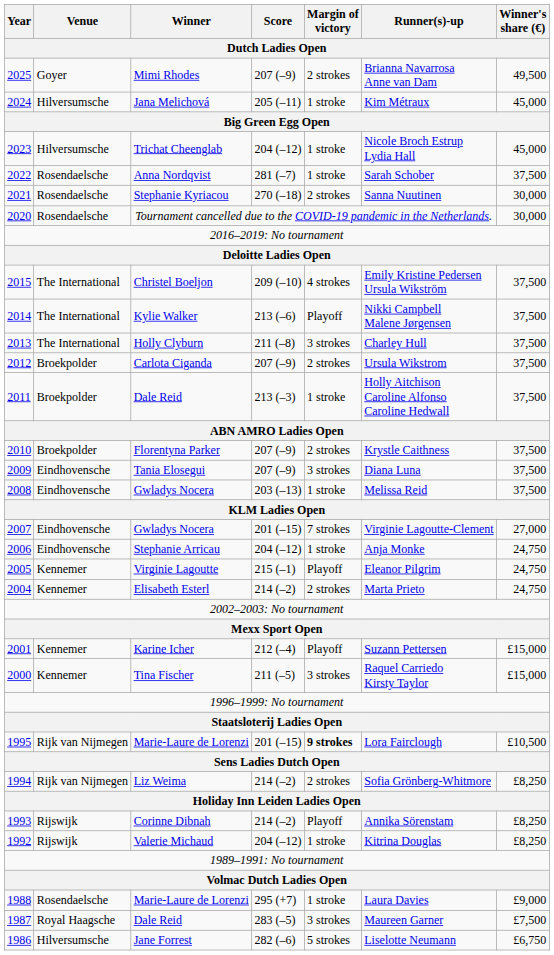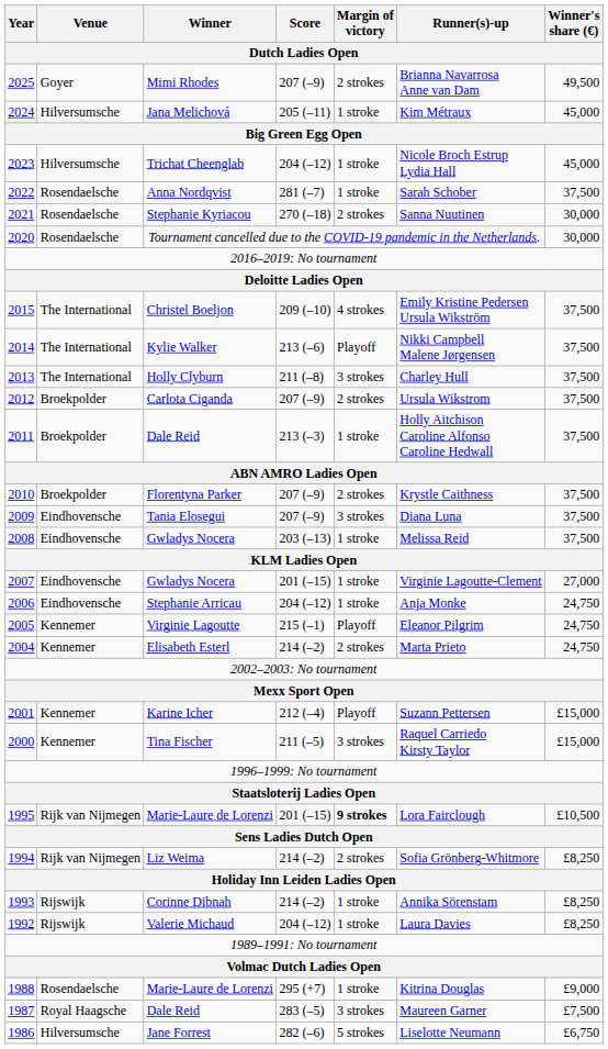 <table class=wikitable style="font-size:95%">
 <tr>
 <th>Year</th>
 <th>Venue</th>
 <th>Winner</th>
 <th>Score</th>
 <th>Margin of<br>victory</th>
 <th>Runner(s)-up</th>
 <th>Winner's<br>share (€)</th>
 </tr>
 <tr>
 <th colspan=10>Dutch Ladies Open</th>
 </tr>
 <tr>
 <td><a href='#'>2025</a></td>
 <td>Goyer</td>
 <td> <a href='#'>Mimi Rhodes</a></td>
 <td>207 (–9)</td>
 <td>2 strokes</td>
 <td> <a href='#'>Brianna Navarrosa</a><br> <a href='#'>Anne van Dam</a></td>
 <td align=right>49,500</td>
 </tr>
 <tr>
 <td><a href='#'>2024</a></td>
 <td>Hilversumsche</td>
 <td> <a href='#'>Jana Melichová</a></td>
 <td>205 (–11)</td>
 <td>1 stroke</td>
 <td> <a href='#'>Kim Métraux</a></td>
 <td align=right>45,000</td>
 </tr>
 <tr>
 <th colspan=10>Big Green Egg Open</th>
 </tr>
 <tr>
 <td><a href='#'>2023</a></td>
 <td>Hilversumsche</td>
 <td> <a href='#'>Trichat Cheenglab</a></td>
 <td>204 (–12)</td>
 <td>1 stroke</td>
 <td> <a href='#'>Nicole Broch Estrup</a><br> <a href='#'>Lydia Hall</a></td>
 <td align=right>45,000</td>
 </tr>
 <tr>
 <td><a href='#'>2022</a></td>
 <td>Rosendaelsche</td>
 <td> <a href='#'>Anna Nordqvist</a></td>
 <td>281 (–7)</td>
 <td>1 stroke</td>
 <td> <a href='#'>Sarah Schober</a></td>
 <td align=right>37,500</td>
 </tr>
 <tr>
 <td><a href='#'>2021</a></td>
 <td>Rosendaelsche</td>
 <td> <a href='#'>Stephanie Kyriacou</a></td>
 <td>270 (–18)</td>
 <td>2 strokes</td>
 <td> <a href='#'>Sanna Nuutinen</a></td>
 <td align=right>30,000</td>
 </tr>
 <tr>
 <td><a href='#'>2020</a></td>
 <td>Rosendaelsche</td>
 <td colspan=4 align=center><em>Tournament cancelled due to the <a href='#'>COVID-19 pandemic in the Netherlands</a>.</em></td>
 <td align=right>30,000</td>
 </tr>
 <tr>
 <td colspan=10 align=center><em>2016–2019: No tournament</em></td>
 </tr>
 <tr>
 <th colspan=10>Deloitte Ladies Open</th>
 </tr>
 <tr>
 <td><a href='#'>2015</a></td>
 <td>The International</td>
 <td> <a href='#'>Christel Boeljon</a></td>
 <td>209 (–10)</td>
 <td>4 strokes</td>
 <td> <a href='#'>Emily Kristine Pedersen</a><br> <a href='#'>Ursula Wikström</a></td>
 <td align=right>37,500</td>
 </tr>
 <tr>
 <td><a href='#'>2014</a></td>
 <td>The International</td>
 <td> <a href='#'>Kylie Walker</a></td>
 <td>213 (–6)</td>
 <td>Playoff</td>
 <td> <a href='#'>Nikki Campbell</a><br> <a href='#'>Malene Jørgensen</a></td>
 <td align=right>37,500</td>
 </tr>
 <tr>
 <td><a href='#'>2013</a></td>
 <td>The International</td>
 <td> <a href='#'>Holly Clyburn</a></td>
 <td>211 (–8)</td>
 <td>3 strokes</td>
 <td> <a href='#'>Charley Hull</a></td>
 <td align=right>37,500</td>
 </tr>
 <tr>
 <td><a href='#'>2012</a></td>
 <td>Broekpolder</td>
 <td> <a href='#'>Carlota Ciganda</a></td>
 <td>207 (–9)</td>
 <td>2 strokes</td>
 <td> <a href='#'>Ursula Wikstrom</a></td>
 <td align=right>37,500</td>
 </tr>
 <tr>
 <td><a href='#'>2011</a></td>
 <td>Broekpolder</td>
 <td> <a href='#'>Dale  Reid</a></td>
 <td>213 (–3)</td>
 <td>1 stroke</td>
 <td> <a href='#'>Holly Aitchison</a><br> <a href='#'>Caroline Alfonso</a><br> <a href='#'>Caroline Hedwall</a></td>
 <td align=right>37,500</td>
 </tr>
 <tr>
 <th colspan=10>ABN AMRO Ladies Open</th>
 </tr>
 <tr>
 <td><a href='#'>2010</a></td>
 <td>Broekpolder</td>
 <td> <a href='#'>Florentyna Parker</a></td>
 <td>207 (–9)</td>
 <td>2 strokes</td>
 <td> <a href='#'>Krystle Caithness</a></td>
 <td align=right>37,500</td>
 </tr>
 <tr>
 <td><a href='#'>2009</a></td>
 <td>Eindhovensche</td>
 <td> <a href='#'>Tania Elosegui</a></td>
 <td>207 (–9)</td>
 <td>3 strokes</td>
 <td> <a href='#'>Diana Luna</a></td>
 <td align=right>37,500</td>
 </tr>
 <tr>
 <td><a href='#'>2008</a></td>
 <td>Eindhovensche</td>
 <td> <a href='#'>Gwladys Nocera</a></td>
 <td>203 (–13)</td>
 <td>1 stroke</td>
 <td> <a href='#'>Melissa Reid</a></td>
 <td align=right>37,500</td>
 </tr>
 <tr>
 <th colspan=10>KLM Ladies Open</th>
 </tr>
 <tr>
 <td><a href='#'>2007</a></td>
 <td>Eindhovensche</td>
 <td> <a href='#'>Gwladys Nocera</a></td>
 <td>201 (–15)</td>
-<td>7 strokes</td>
+<td>1 stroke</td>
 <td> <a href='#'>Virginie Lagoutte-Clement</a></td>
 <td align=right>27,000</td>
 </tr>
 <tr>
 <td><a href='#'>2006</a></td>
 <td>Eindhovensche</td>
 <td> <a href='#'>Stephanie Arricau</a></td>
 <td>204 (–12)</td>
 <td>1 stroke</td>
 <td> <a href='#'>Anja Monke</a></td>
 <td align=right>24,750</td>
 </tr>
 <tr>
 <td><a href='#'>2005</a></td>
 <td>Kennemer</td>
 <td> <a href='#'>Virginie Lagoutte</a></td>
 <td>215 (–1)</td>
 <td>Playoff</td>
 <td> <a href='#'>Eleanor Pilgrim</a></td>
 <td align=right>24,750</td>
 </tr>
 <tr>
 <td><a href='#'>2004</a></td>
 <td>Kennemer</td>
 <td> <a href='#'>Elisabeth Esterl</a></td>
 <td>214 (–2)</td>
 <td>2 strokes</td>
 <td> <a href='#'>Marta Prieto</a></td>
 <td align=right>24,750</td>
 </tr>
 <tr>
 <td colspan=10 align=center><em>2002–2003: No tournament</em></td>
 </tr>
 <tr>
 <th colspan=10>Mexx Sport Open</th>
 </tr>
 <tr>
 <td><a href='#'>2001</a></td>
 <td>Kennemer</td>
 <td> <a href='#'>Karine Icher</a></td>
 <td>212 (–4)</td>
 <td>Playoff</td>
 <td> <a href='#'>Suzann Pettersen</a></td>
 <td align=right>£15,000</td>
 </tr>
 <tr>
 <td><a href='#'>2000</a></td>
 <td>Kennemer</td>
 <td> <a href='#'>Tina Fischer</a></td>
 <td>211 (–5)</td>
 <td>3 strokes</td>
 <td> <a href='#'>Raquel Carriedo</a> <br> <a href='#'>Kirsty Taylor</a></td>
 <td align=right>£15,000</td>
 </tr>
 <tr>
 <td colspan=10 align=center><em>1996–1999: No tournament</em></td>
 </tr>
 <tr>
 <th colspan=10>Staatsloterij Ladies Open</th>
 </tr>
 <tr>
 <td><a href='#'>1995</a></td>
 <td>Rijk van Nijmegen</td>
 <td> <a href='#'>Marie-Laure de Lorenzi</a></td>
 <td>201 (–15)</td>
 <td><strong>9 strokes</strong></td>
 <td> <a href='#'>Lora Fairclough</a></td>
 <td align=right>£10,500</td>
 </tr>
 <tr>
 <th colspan=10>Sens Ladies Dutch Open</th>
 </tr>
 <tr>
 <td><a href='#'>1994</a></td>
 <td>Rijk van Nijmegen</td>
 <td> <a href='#'>Liz Weima</a></td>
 <td>214 (–2)</td>
 <td>2 strokes</td>
 <td> <a href='#'>Sofia Grönberg-Whitmore</a></td>
 <td align=right>£8,250</td>
 </tr>
 <tr>
 <th colspan=10>Holiday Inn Leiden Ladies Open</th>
 </tr>
 <tr>
 <td><a href='#'>1993</a></td>
 <td>Rijswijk</td>
 <td> <a href='#'>Corinne Dibnah</a></td>
 <td>214 (–2)</td>
-<td>Playoff</td>
+<td>1 stroke</td>
 <td> <a href='#'>Annika Sörenstam</a></td>
 <td align=right>£8,250</td>
 </tr>
 <tr>
 <td><a href='#'>1992</a></td>
 <td>Rijswijk</td>
 <td> <a href='#'>Valerie Michaud</a></td>
 <td>204 (–12)</td>
 <td>1 stroke</td>
-<td> <a href='#'>Kitrina Douglas</a></td>
+<td> <a href='#'>Laura Davies</a></td>
 <td align=right>£8,250</td>
 </tr>
 <tr>
 <td colspan=10 align=center><em>1989–1991: No tournament</em></td>
 </tr>
 <tr>
 <th colspan=10>Volmac Dutch Ladies Open</th>
 </tr>
 <tr>
 <td><a href='#'>1988</a></td>
 <td>Rosendaelsche</td>
 <td> <a href='#'>Marie-Laure de Lorenzi</a></td>
 <td>295 (+7)</td>
 <td>1 stroke</td>
-<td> <a href='#'>Laura Davies</a></td>
+<td> <a href='#'>Kitrina Douglas</a></td>
 <td align=right>£9,000</td>
 </tr>
 <tr>
 <td><a href='#'>1987</a></td>
 <td>Royal Haagsche</td>
 <td> <a href='#'>Dale Reid</a></td>
 <td>283 (–5)</td>
 <td>3 strokes</td>
 <td> <a href='#'>Maureen Garner</a></td>
 <td align=right>£7,500</td>
 </tr>
 <tr>
 <td><a href='#'>1986</a></td>
 <td>Hilversumsche</td>
 <td> <a href='#'>Jane Forrest</a></td>
 <td>282 (–6)</td>
 <td>5 strokes</td>
 <td> <a href='#'>Liselotte Neumann</a></td>
 <td align=right>£6,750</td>
 </tr>
 </table>
